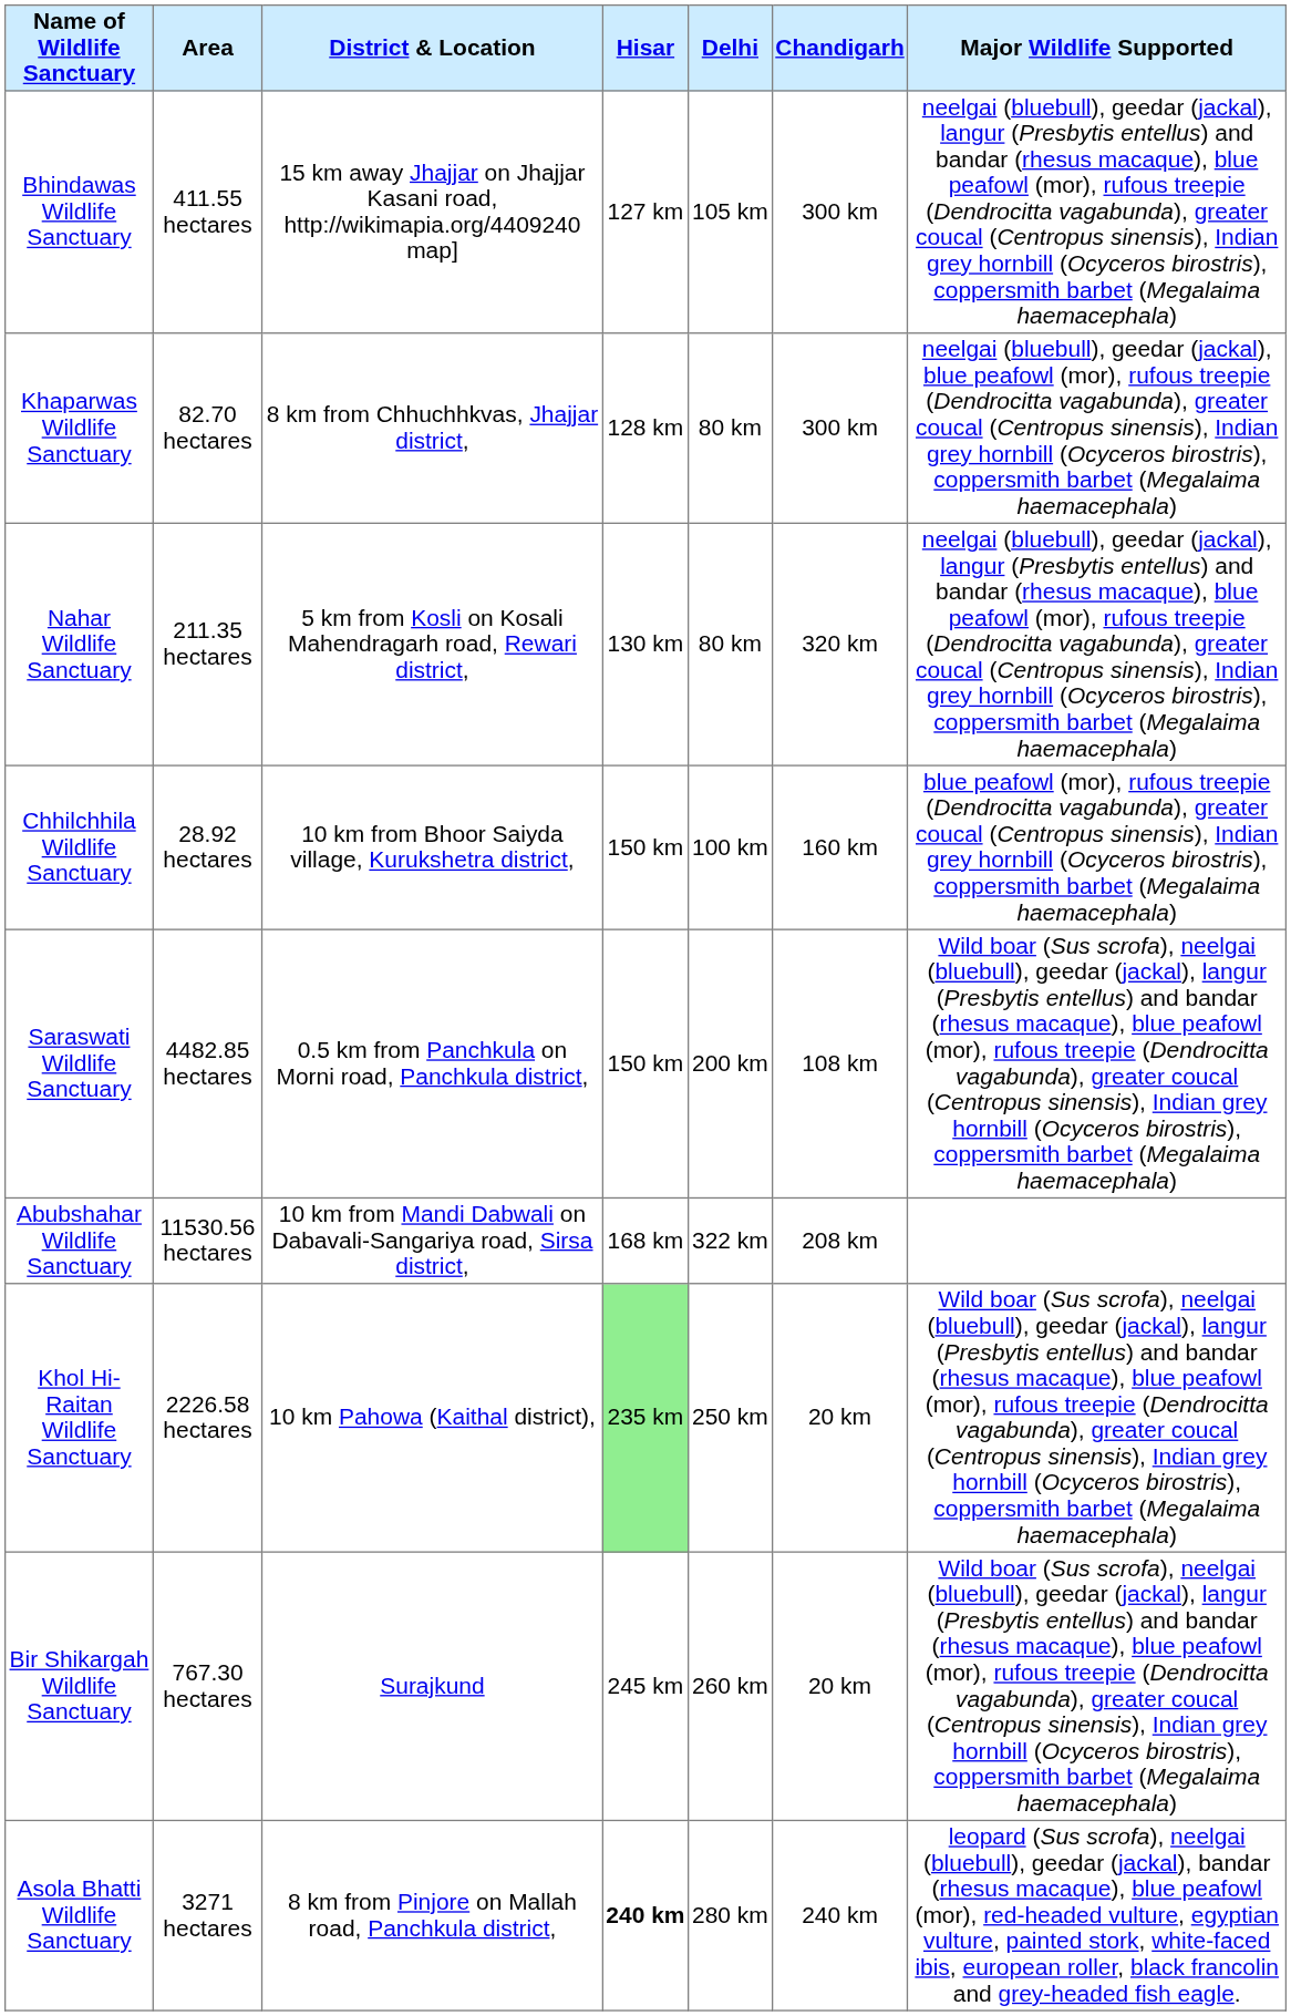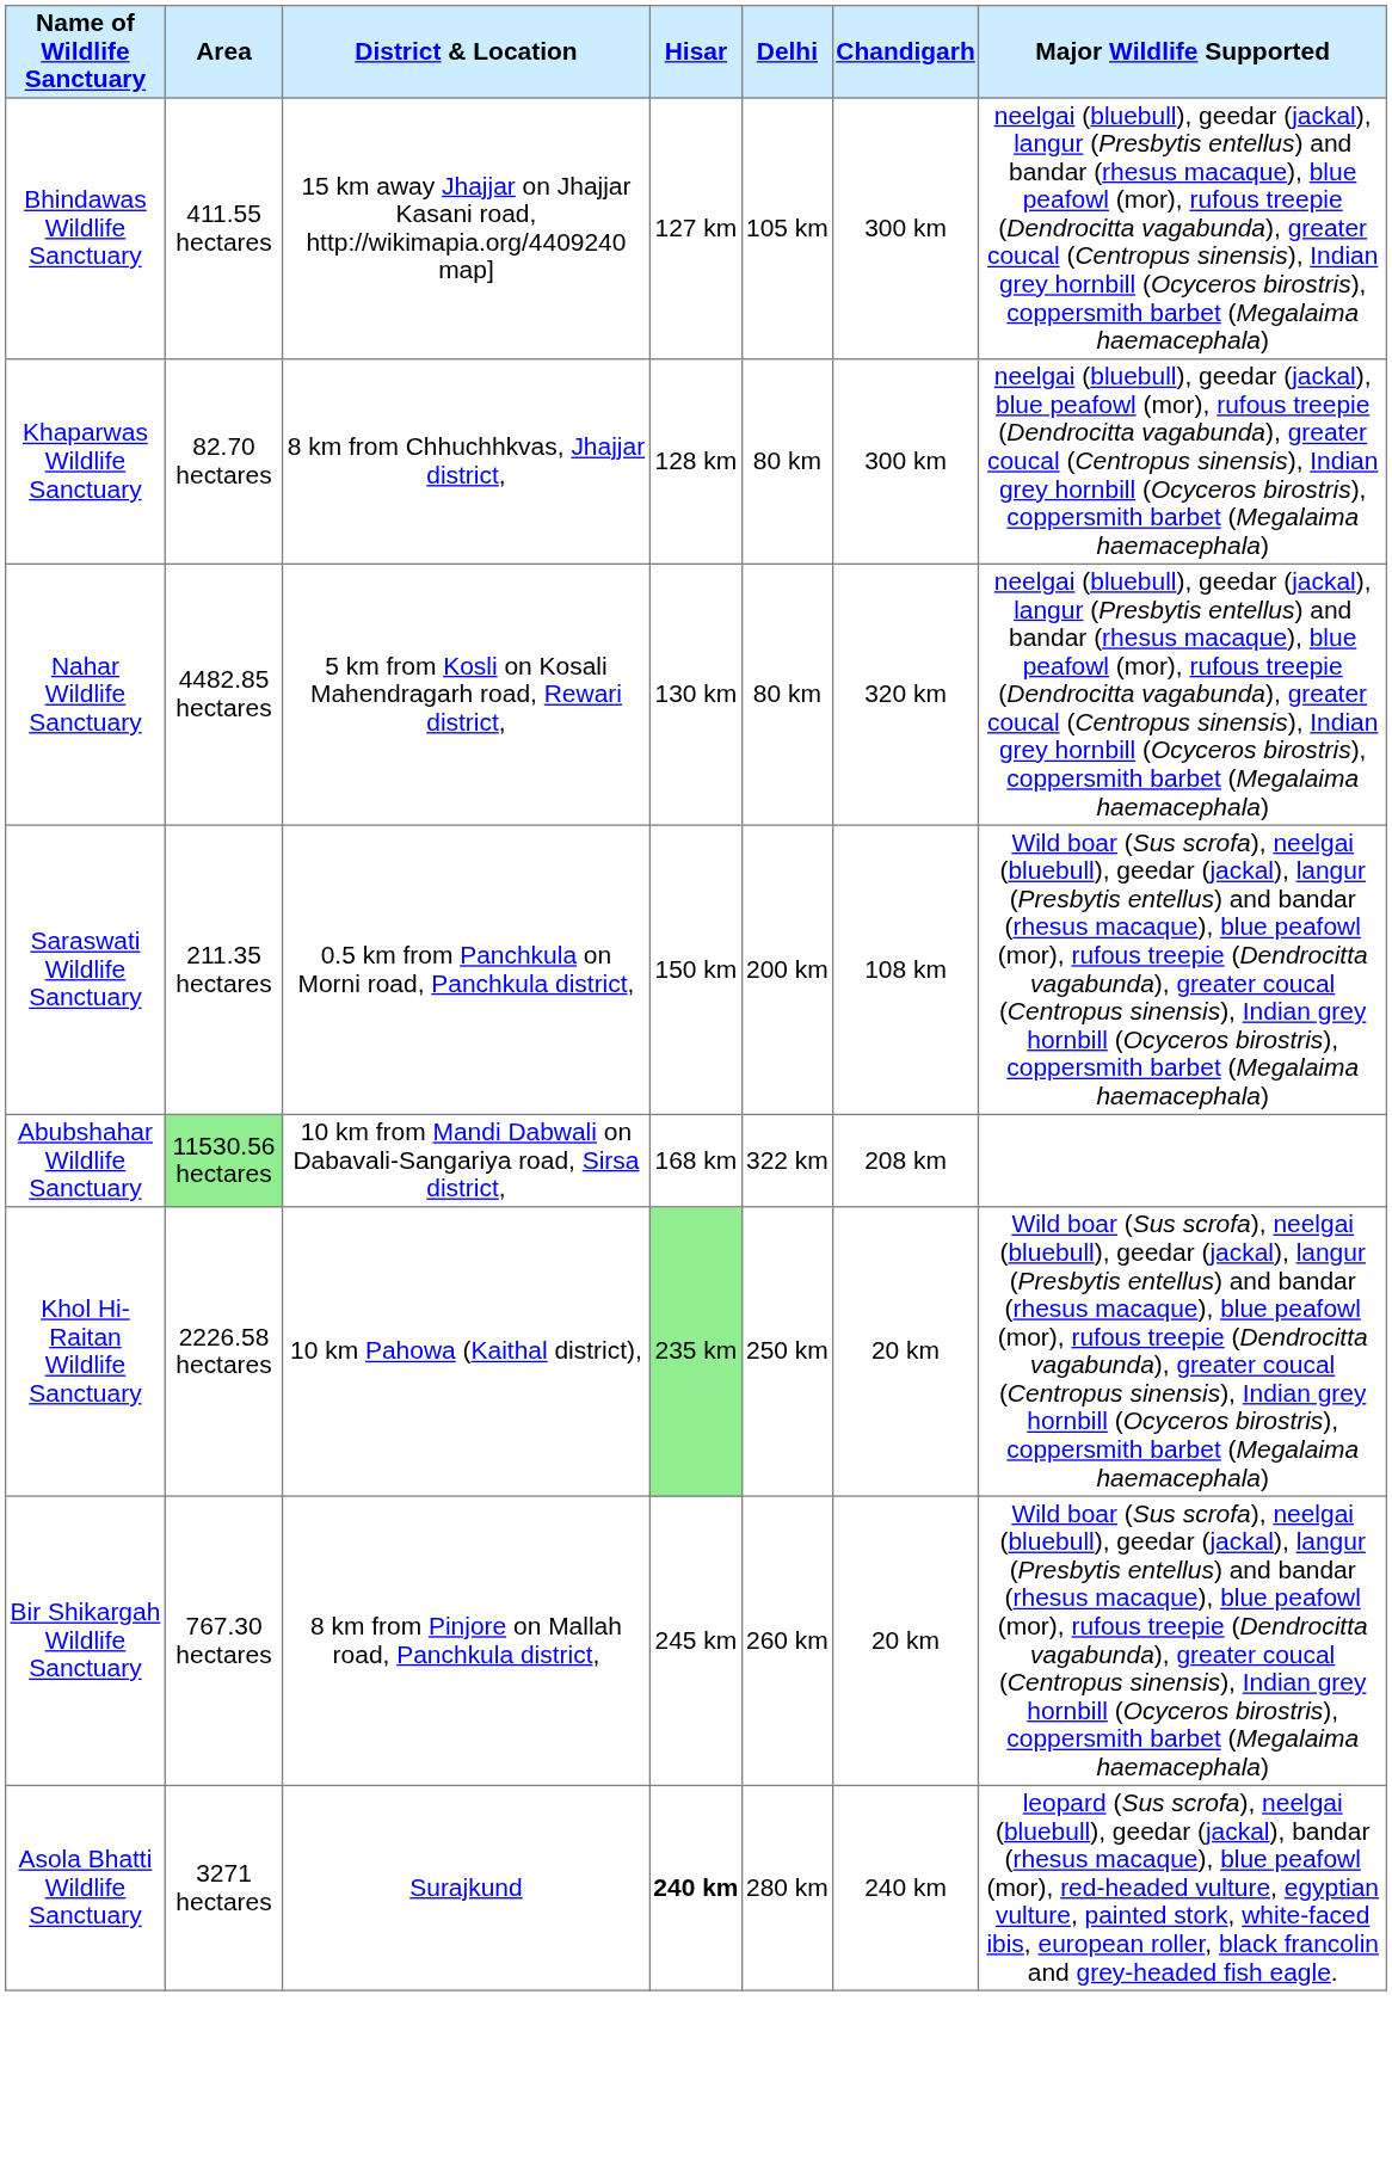 <table align="left" cellSpacing="2" cellPadding="2" style="BORDER-COLLAPSE: collapse; text-align:center;" border="1">
 <tr bgcolor="#CCECFF">
 <td><strong>Name of <a href='#'>Wildlife Sanctuary</a></strong></td>
 <td><strong>Area</strong></td>
 <td><strong><a href='#'>District</a> & Location</strong></td>
 <td><strong><a href='#'>Hisar</a></strong></td>
 <td><strong><a href='#'>Delhi</a></strong></td>
 <td><strong><a href='#'>Chandigarh</a></strong></td>
 <td><strong>Major <a href='#'>Wildlife</a> Supported</strong></td>
 </tr>
 <tr>
 <td><a href='#'>Bhindawas Wildlife Sanctuary</a></td>
 <td>411.55 hectares</td>
 <td>15 km away <a href='#'>Jhajjar</a> on Jhajjar Kasani road, http://wikimapia.org/4409240 map]</td>
 <td>127 km</td>
 <td>105 km</td>
 <td>300 km</td>
 <td><a href='#'>neelgai</a> (<a href='#'>bluebull</a>), geedar (<a href='#'>jackal</a>), <a href='#'>langur</a> (<em>Presbytis entellus</em>) and bandar (<a href='#'>rhesus macaque</a>), <a href='#'>blue peafowl</a> (mor), <a href='#'>rufous treepie</a> (<em>Dendrocitta vagabunda</em>), <a href='#'>greater coucal</a> (<em>Centropus sinensis</em>), <a href='#'>Indian grey hornbill</a> (<em>Ocyceros birostris</em>), <a href='#'>coppersmith barbet</a> (<em>Megalaima haemacephala</em>)</td>
 </tr>
 <tr>
 <td><a href='#'>Khaparwas Wildlife Sanctuary</a></td>
 <td>82.70 hectares</td>
 <td>8 km from Chhuchhkvas, <a href='#'>Jhajjar district</a>, </td>
 <td>128 km</td>
 <td>80 km</td>
 <td>300 km</td>
 <td><a href='#'>neelgai</a> (<a href='#'>bluebull</a>), geedar (<a href='#'>jackal</a>), <a href='#'>blue peafowl</a> (mor), <a href='#'>rufous treepie</a> (<em>Dendrocitta vagabunda</em>), <a href='#'>greater coucal</a> (<em>Centropus sinensis</em>), <a href='#'>Indian grey hornbill</a> (<em>Ocyceros birostris</em>), <a href='#'>coppersmith barbet</a> (<em>Megalaima haemacephala</em>)</td>
 </tr>
 <tr>
 <td><a href='#'>Nahar Wildlife Sanctuary</a></td>
-<td>211.35 hectares</td>
+<td>4482.85 hectares</td>
 <td>5 km from <a href='#'>Kosli</a> on Kosali Mahendragarh road, <a href='#'>Rewari district</a>, </td>
 <td>130 km</td>
 <td>80 km</td>
 <td>320 km</td>
 <td><a href='#'>neelgai</a> (<a href='#'>bluebull</a>), geedar (<a href='#'>jackal</a>), <a href='#'>langur</a> (<em>Presbytis entellus</em>) and bandar (<a href='#'>rhesus macaque</a>), <a href='#'>blue peafowl</a> (mor), <a href='#'>rufous treepie</a> (<em>Dendrocitta vagabunda</em>), <a href='#'>greater coucal</a> (<em>Centropus sinensis</em>), <a href='#'>Indian grey hornbill</a> (<em>Ocyceros birostris</em>), <a href='#'>coppersmith barbet</a> (<em>Megalaima haemacephala</em>)</td>
 </tr>
 <tr>
-<td><a href='#'>Chhilchhila Wildlife Sanctuary</a></td>
-<td>28.92 hectares</td>
-<td>10 km from Bhoor Saiyda village, <a href='#'>Kurukshetra district</a>, </td>
-<td>150 km</td>
-<td>100 km</td>
-<td>160 km</td>
-<td><a href='#'>blue peafowl</a> (mor), <a href='#'>rufous treepie</a> (<em>Dendrocitta vagabunda</em>), <a href='#'>greater coucal</a> (<em>Centropus sinensis</em>), <a href='#'>Indian grey hornbill</a> (<em>Ocyceros birostris</em>), <a href='#'>coppersmith barbet</a> (<em>Megalaima haemacephala</em>)</td>
-</tr>
-<tr>
 <td><a href='#'>Saraswati Wildlife Sanctuary</a></td>
-<td>4482.85 hectares</td>
+<td>211.35 hectares</td>
 <td>0.5 km from <a href='#'>Panchkula</a> on Morni road, <a href='#'>Panchkula district</a>, </td>
 <td>150 km</td>
 <td>200 km</td>
 <td>108 km</td>
 <td><a href='#'>Wild boar</a> (<em>Sus scrofa</em>), <a href='#'>neelgai</a> (<a href='#'>bluebull</a>), geedar (<a href='#'>jackal</a>), <a href='#'>langur</a> (<em>Presbytis entellus</em>) and bandar (<a href='#'>rhesus macaque</a>), <a href='#'>blue peafowl</a> (mor), <a href='#'>rufous treepie</a> (<em>Dendrocitta vagabunda</em>), <a href='#'>greater coucal</a> (<em>Centropus sinensis</em>), <a href='#'>Indian grey hornbill</a> (<em>Ocyceros birostris</em>), <a href='#'>coppersmith barbet</a> (<em>Megalaima haemacephala</em>)</td>
 </tr>
 <tr>
 <td><a href='#'>Abubshahar Wildlife Sanctuary</a></td>
-<td>11530.56 hectares</td>
+<td style="background: lightgreen;">11530.56 hectares</td>
 <td>10 km from <a href='#'>Mandi Dabwali</a> on Dabavali-Sangariya road, <a href='#'>Sirsa district</a>, </td>
 <td>168 km</td>
 <td>322 km</td>
 <td>208 km</td>
 </tr>
 <tr>
 <td><a href='#'>Khol Hi-Raitan Wildlife Sanctuary</a></td>
 <td>2226.58 hectares</td>
 <td>10 km <a href='#'>Pahowa</a> (<a href='#'>Kaithal</a> district),  </td>
 <td style="background: lightgreen;">235 km</td>
 <td>250 km</td>
 <td>20 km</td>
 <td><a href='#'>Wild boar</a> (<em>Sus scrofa</em>), <a href='#'>neelgai</a> (<a href='#'>bluebull</a>), geedar (<a href='#'>jackal</a>), <a href='#'>langur</a> (<em>Presbytis entellus</em>) and bandar (<a href='#'>rhesus macaque</a>), <a href='#'>blue peafowl</a> (mor), <a href='#'>rufous treepie</a> (<em>Dendrocitta vagabunda</em>), <a href='#'>greater coucal</a> (<em>Centropus sinensis</em>), <a href='#'>Indian grey hornbill</a> (<em>Ocyceros birostris</em>), <a href='#'>coppersmith barbet</a> (<em>Megalaima haemacephala</em>)</td>
 </tr>
 <tr>
 <td><a href='#'>Bir Shikargah Wildlife Sanctuary</a></td>
 <td>767.30 hectares</td>
-<td><a href='#'>Surajkund</a></td>
+<td>8 km from <a href='#'>Pinjore</a> on Mallah road, <a href='#'>Panchkula district</a>, </td>
 <td>245 km</td>
 <td>260 km</td>
 <td>20 km</td>
 <td><a href='#'>Wild boar</a> (<em>Sus scrofa</em>), <a href='#'>neelgai</a> (<a href='#'>bluebull</a>), geedar (<a href='#'>jackal</a>), <a href='#'>langur</a> (<em>Presbytis entellus</em>) and bandar (<a href='#'>rhesus macaque</a>), <a href='#'>blue peafowl</a> (mor), <a href='#'>rufous treepie</a> (<em>Dendrocitta vagabunda</em>), <a href='#'>greater coucal</a> (<em>Centropus sinensis</em>), <a href='#'>Indian grey hornbill</a> (<em>Ocyceros birostris</em>), <a href='#'>coppersmith barbet</a> (<em>Megalaima haemacephala</em>)</td>
 </tr>
 <tr>
 <td><a href='#'>Asola Bhatti Wildlife Sanctuary</a></td>
 <td>3271 hectares</td>
-<td>8 km from <a href='#'>Pinjore</a> on Mallah road, <a href='#'>Panchkula district</a>, </td>
+<td><a href='#'>Surajkund</a></td>
 <td><strong>240 km</strong></td>
 <td>280 km</td>
 <td>240 km</td>
 <td><a href='#'>leopard</a> (<em>Sus scrofa</em>), <a href='#'>neelgai</a> (<a href='#'>bluebull</a>), geedar (<a href='#'>jackal</a>), bandar (<a href='#'>rhesus macaque</a>), <a href='#'>blue peafowl</a> (mor), <a href='#'>red-headed vulture</a>, <a href='#'>egyptian vulture</a>, <a href='#'>painted stork</a>, <a href='#'>white-faced ibis</a>, <a href='#'>european roller</a>, <a href='#'>black francolin</a> and <a href='#'>grey-headed fish eagle</a>.</td>
 </tr>
 </table>
